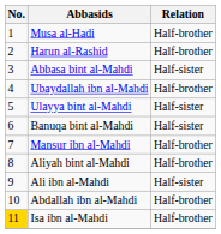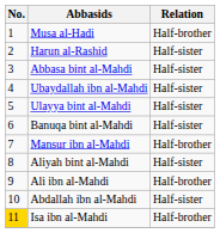 <table class="wikitable" border="2">
 <tr>
 <th>No.</th>
 <th>Abbasids</th>
 <th>Relation</th>
 </tr>
 <tr>
 <td>1</td>
 <td><a href='#'>Musa al-Hadi</a></td>
 <td>Half-brother</td>
 </tr>
 <tr>
 <td>2</td>
 <td><a href='#'>Harun al-Rashid</a></td>
-<td>Half-brother</td>
+<td>Half-sister</td>
 </tr>
 <tr>
 <td>3</td>
 <td><a href='#'>Abbasa bint al-Mahdi</a></td>
 <td>Half-sister</td>
 </tr>
 <tr>
 <td>4</td>
 <td><a href='#'>Ubaydallah ibn al-Mahdi</a></td>
-<td>Half-brother</td>
+<td>Half-sister</td>
 </tr>
 <tr>
 <td>5</td>
 <td><a href='#'>Ulayya bint al-Mahdi</a></td>
 <td>Half-sister</td>
 </tr>
 <tr>
 <td>6</td>
 <td>Banuqa bint al-Mahdi</td>
 <td>Half-sister</td>
 </tr>
 <tr>
 <td>7</td>
 <td><a href='#'>Mansur ibn al-Mahdi</a></td>
 <td>Half-brother</td>
 </tr>
 <tr>
 <td>8</td>
 <td>Aliyah bint al-Mahdi</td>
-<td>Half-brother</td>
+<td>Half-sister</td>
 </tr>
 <tr>
 <td>9</td>
 <td>Ali ibn al-Mahdi</td>
-<td>Half-sister</td>
+<td>Half-brother</td>
 </tr>
 <tr>
 <td>10</td>
 <td>Abdallah ibn al-Mahdi</td>
-<td>Half-brother</td>
+<td>Half-sister</td>
 </tr>
 <tr>
 <td style="background: gold;">11</td>
 <td>Isa ibn al-Mahdi</td>
 <td>Half-brother</td>
 </tr>
 <tr>
 </tr>
 </table>
